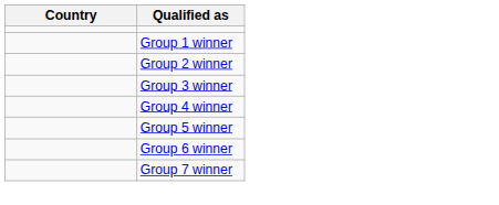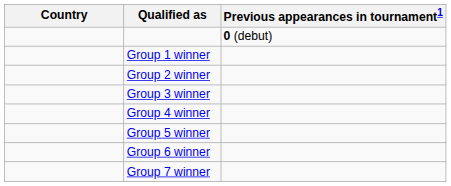 <table class="wikitable sortable">
 <tr>
 <th width=150px>Country</th>
 <th width=120px>Qualified as</th>
+<th>Previous appearances in tournament<sup><a href='#'>1</a></sup></th>
 </tr>
 <tr>
 <td></td>
 <td></td>
+<td><strong>0</strong> (debut)</td>
 </tr>
 <tr>
 <td></td>
 <td><a href='#'>Group 1 winner</a></td>
+<td></td>
 </tr>
 <tr>
 <td></td>
 <td><a href='#'>Group 2 winner</a></td>
+<td></td>
 </tr>
 <tr>
 <td></td>
 <td><a href='#'>Group 3 winner</a></td>
+<td></td>
 </tr>
 <tr>
 <td></td>
 <td><a href='#'>Group 4 winner</a></td>
+<td></td>
 </tr>
 <tr>
 <td></td>
 <td><a href='#'>Group 5 winner</a></td>
+<td></td>
 </tr>
 <tr>
 <td></td>
 <td><a href='#'>Group 6 winner</a></td>
+<td></td>
 </tr>
 <tr>
 <td></td>
 <td><a href='#'>Group 7 winner</a></td>
+<td></td>
 </tr>
 </table>
